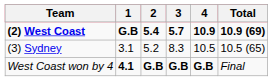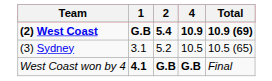 <table class="wikitable" style="margin:1em auto;">
 <tr bgcolor="#FF0033">
 <th>Team</th>
 <th>1</th>
 <th>2</th>
-<th>3</th>
 <th>4</th>
 <th>Total</th>
 </tr>
 <tr>
 <td><strong>(2) <a href='#'>West Coast</a></strong></td>
 <td><strong>G.B</strong></td>
 <td><strong>5.4</strong></td>
-<td><strong>5.7</strong></td>
 <td><strong>10.9</strong></td>
 <td><strong>10.9 (69)</strong></td>
 </tr>
 <tr>
 <td>(3) <a href='#'>Sydney</a></td>
 <td>3.1</td>
 <td>5.2</td>
-<td>8.3</td>
 <td>10.5</td>
 <td>10.5 (65)</td>
 </tr>
 <tr>
 <td><em>West Coast won by 4</em></td>
 <td><strong>4.1</strong></td>
 <td><strong>G.B</strong></td>
 <td><strong>G.B</strong></td>
-<td><strong>G.B</strong></td>
 <td><em>Final</em></td>
 </tr>
 </table>
